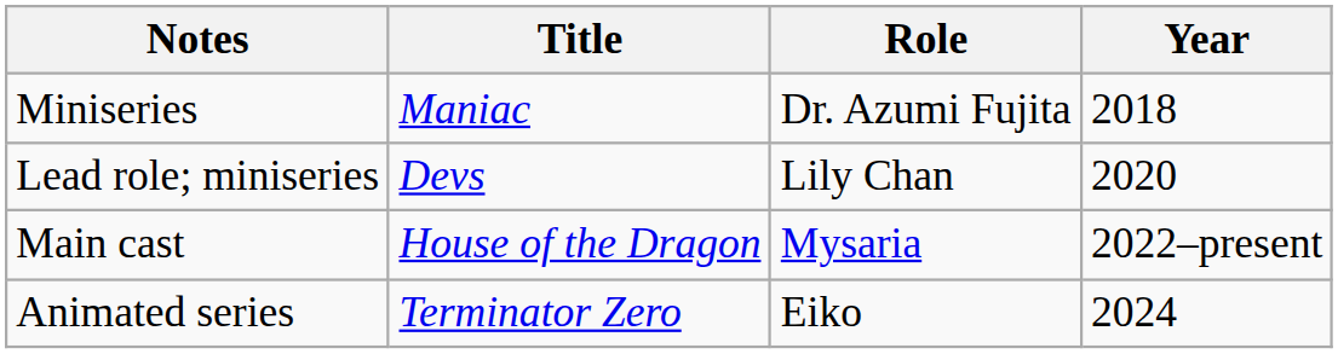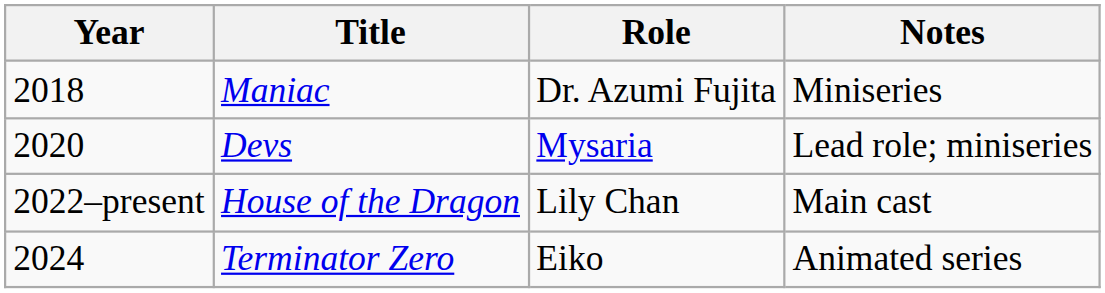 <table class="wikitable">
 <tr>
-<th>Notes</th>
+<th>Year</th>
 <th>Title</th>
 <th>Role</th>
-<th>Year</th>
+<th>Notes</th>
 </tr>
 <tr>
-<td>Miniseries</td>
+<td>2018</td>
 <td><em><a href='#'>Maniac</a></em></td>
 <td>Dr. Azumi Fujita</td>
-<td>2018</td>
+<td>Miniseries</td>
 </tr>
 <tr>
+<td>2020</td>
+<td><em><a href='#'>Devs</a></em></td>
+<td><a href='#'>Mysaria</a></td>
 <td>Lead role; miniseries</td>
-<td><em><a href='#'>Devs</a></em></td>
-<td>Lily Chan</td>
-<td>2020</td>
 </tr>
 <tr>
+<td>2022–present</td>
+<td><em><a href='#'>House of the Dragon</a></em></td>
+<td>Lily Chan</td>
 <td>Main cast</td>
-<td><em><a href='#'>House of the Dragon</a></em></td>
-<td><a href='#'>Mysaria</a></td>
-<td>2022–present</td>
 </tr>
 <tr>
-<td>Animated series</td>
+<td>2024</td>
 <td><em><a href='#'>Terminator Zero</a></em></td>
 <td>Eiko</td>
-<td>2024</td>
+<td>Animated series</td>
 </tr>
 </table>
